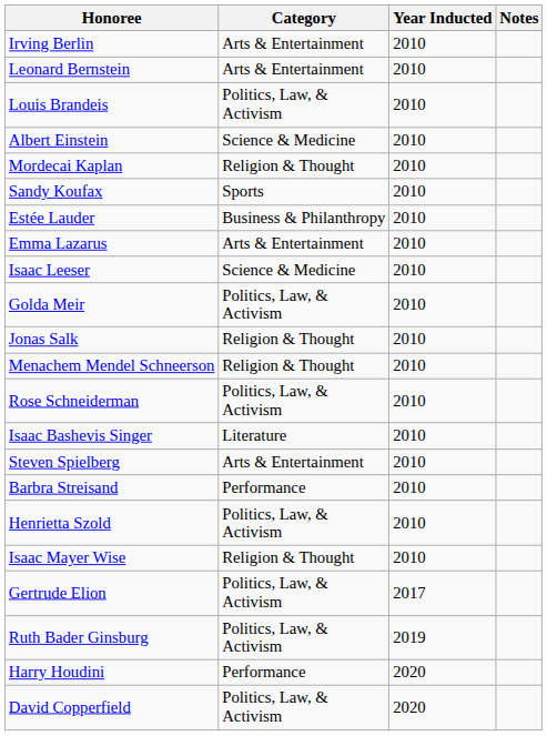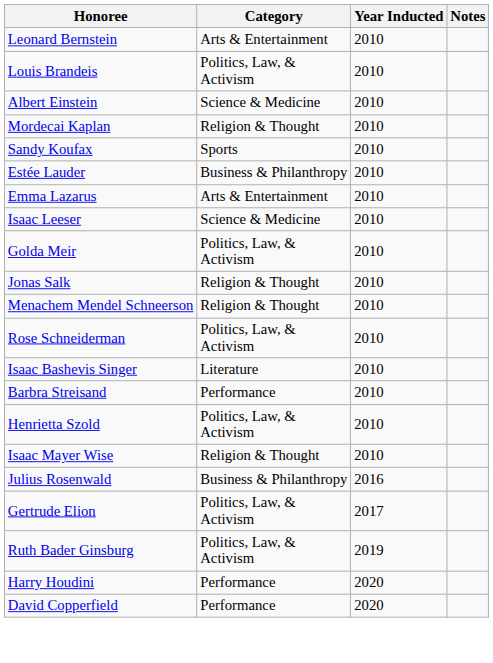 <table class="wikitable sortable">
 <tr>
 <th>Honoree</th>
 <th style="width:160px;">Category</th>
 <th>Year Inducted</th>
 <th class="unsortable">Notes</th>
-</tr>
-<tr>
-<td><a href='#'>Irving Berlin</a></td>
-<td>Arts & Entertainment</td>
-<td>2010</td>
-<td></td>
 </tr>
 <tr>
 <td><a href='#'>Leonard Bernstein</a></td>
 <td>Arts & Entertainment</td>
 <td>2010</td>
 <td></td>
 </tr>
 <tr>
 <td><a href='#'>Louis Brandeis</a></td>
 <td>Politics, Law, & Activism</td>
 <td>2010</td>
 <td></td>
 </tr>
 <tr>
 <td><a href='#'>Albert Einstein</a></td>
 <td>Science & Medicine</td>
 <td>2010</td>
 <td></td>
 </tr>
 <tr>
 <td><a href='#'>Mordecai Kaplan</a></td>
 <td>Religion & Thought</td>
 <td>2010</td>
 <td></td>
 </tr>
 <tr>
 <td><a href='#'>Sandy Koufax</a></td>
 <td>Sports</td>
 <td>2010</td>
 <td></td>
 </tr>
 <tr>
 <td><a href='#'>Estée Lauder</a></td>
 <td>Business & Philanthropy</td>
 <td>2010</td>
 <td></td>
 </tr>
 <tr>
 <td><a href='#'>Emma Lazarus</a></td>
 <td>Arts & Entertainment</td>
 <td>2010</td>
 <td></td>
 </tr>
 <tr>
 <td><a href='#'>Isaac Leeser</a></td>
 <td>Science & Medicine</td>
 <td>2010</td>
 <td></td>
 </tr>
 <tr>
 <td><a href='#'>Golda Meir</a></td>
 <td>Politics, Law, & Activism</td>
 <td>2010</td>
 <td></td>
 </tr>
 <tr>
 <td><a href='#'>Jonas Salk</a></td>
 <td>Religion & Thought</td>
 <td>2010</td>
 <td></td>
 </tr>
 <tr>
 <td><a href='#'>Menachem Mendel Schneerson</a></td>
 <td>Religion & Thought</td>
 <td>2010</td>
 <td></td>
 </tr>
 <tr>
 <td><a href='#'>Rose Schneiderman</a></td>
 <td>Politics, Law, & Activism</td>
 <td>2010</td>
 <td></td>
 </tr>
 <tr>
 <td><a href='#'>Isaac Bashevis Singer</a></td>
 <td>Literature</td>
 <td>2010</td>
 <td></td>
 </tr>
 <tr>
-<td><a href='#'>Steven Spielberg</a></td>
-<td>Arts & Entertainment</td>
-<td>2010</td>
-<td></td>
-</tr>
-<tr>
 <td><a href='#'>Barbra Streisand</a></td>
 <td>Performance</td>
 <td>2010</td>
 <td></td>
 </tr>
 <tr>
 <td><a href='#'>Henrietta Szold</a></td>
 <td>Politics, Law, & Activism</td>
 <td>2010</td>
 <td></td>
 </tr>
 <tr>
 <td><a href='#'>Isaac Mayer Wise</a></td>
 <td>Religion & Thought</td>
 <td>2010</td>
+<td></td>
+</tr>
+<tr>
+<td><a href='#'>Julius Rosenwald</a></td>
+<td>Business & Philanthropy</td>
+<td>2016</td>
 <td></td>
 </tr>
 <tr>
 <td><a href='#'>Gertrude Elion</a></td>
 <td>Politics, Law, & Activism</td>
 <td>2017</td>
 <td></td>
 </tr>
 <tr>
 <td><a href='#'>Ruth Bader Ginsburg</a></td>
 <td>Politics, Law, & Activism</td>
 <td>2019</td>
 <td></td>
 </tr>
 <tr>
 <td><a href='#'>Harry Houdini</a></td>
 <td>Performance</td>
 <td>2020</td>
 <td></td>
 </tr>
 <tr>
 <td><a href='#'>David Copperfield</a></td>
-<td>Politics, Law, & Activism</td>
+<td>Performance</td>
 <td>2020</td>
 <td></td>
 </tr>
 </table>
